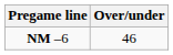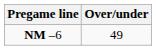 <table class="wikitable">
 <tr align="center">
 <th style=>Pregame line</th>
 <th style=>Over/under</th>
 </tr>
 <tr align="center">
 <td><strong>NM</strong> –6</td>
-<td>46</td>
+<td>49</td>
 </tr>
 </table>
